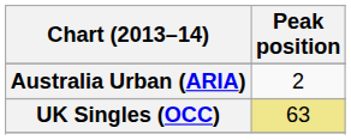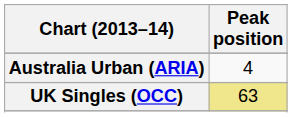 <table class="wikitable sortable plainrowheaders">
 <tr>
 <th scope="col">Chart (2013–14)</th>
 <th scope="col">Peak<br>position</th>
 </tr>
 <tr>
 </tr>
 <tr>
 <th scope="row">Australia Urban (<a href='#'>ARIA</a>)</th>
-<td align=center>2</td>
+<td align=center>4</td>
 </tr>
 <tr>
 </tr>
 <tr>
 </tr>
 <tr>
 </tr>
 <tr>
 </tr>
 <tr>
 <th scope="row">UK Singles (<a href='#'>OCC</a>)</th>
 <td align="center" style="background: khaki;">63</td>
 </tr>
 <tr>
 </tr>
 <tr>
 </tr>
 <tr>
 </tr>
 <tr>
 </tr>
 <tr>
 </tr>
 </table>
